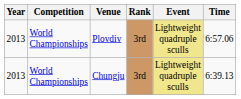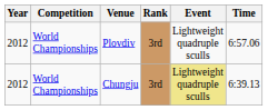 <table class="wikitable" width=50% style="font-size:90%; text-align:center;">
 <tr>
 <th>Year</th>
 <th>Competition</th>
 <th>Venue</th>
 <th>Rank</th>
 <th>Event</th>
 <th>Time</th>
 </tr>
 <tr>
-<td>2013</td>
+<td>2012</td>
 <td align=left><a href='#'>World Championships</a></td>
 <td align=left> <a href='#'>Plovdiv</a></td>
 <td bgcolor=cc9966>3rd</td>
-<td style="background: khaki;">Lightweight quadruple sculls</td>
+<td>Lightweight quadruple sculls</td>
 <td>6:57.06</td>
 </tr>
 <tr>
-<td>2013</td>
+<td>2012</td>
 <td align=left><a href='#'>World Championships</a></td>
 <td align=left> <a href='#'>Chungju</a></td>
 <td bgcolor=cc9966>3rd</td>
 <td style="background: khaki;">Lightweight quadruple sculls</td>
 <td>6:39.13</td>
 </tr>
 </table>
